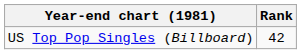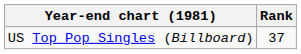 <table class="wikitable">
 <tr>
 <th>Year-end chart (1981)</th>
 <th>Rank</th>
 </tr>
 <tr>
 <td>US <a href='#'>Top Pop Singles</a> (<em>Billboard</em>)</td>
-<td align="center">42</td>
+<td align="center">37</td>
 </tr>
 </table>
